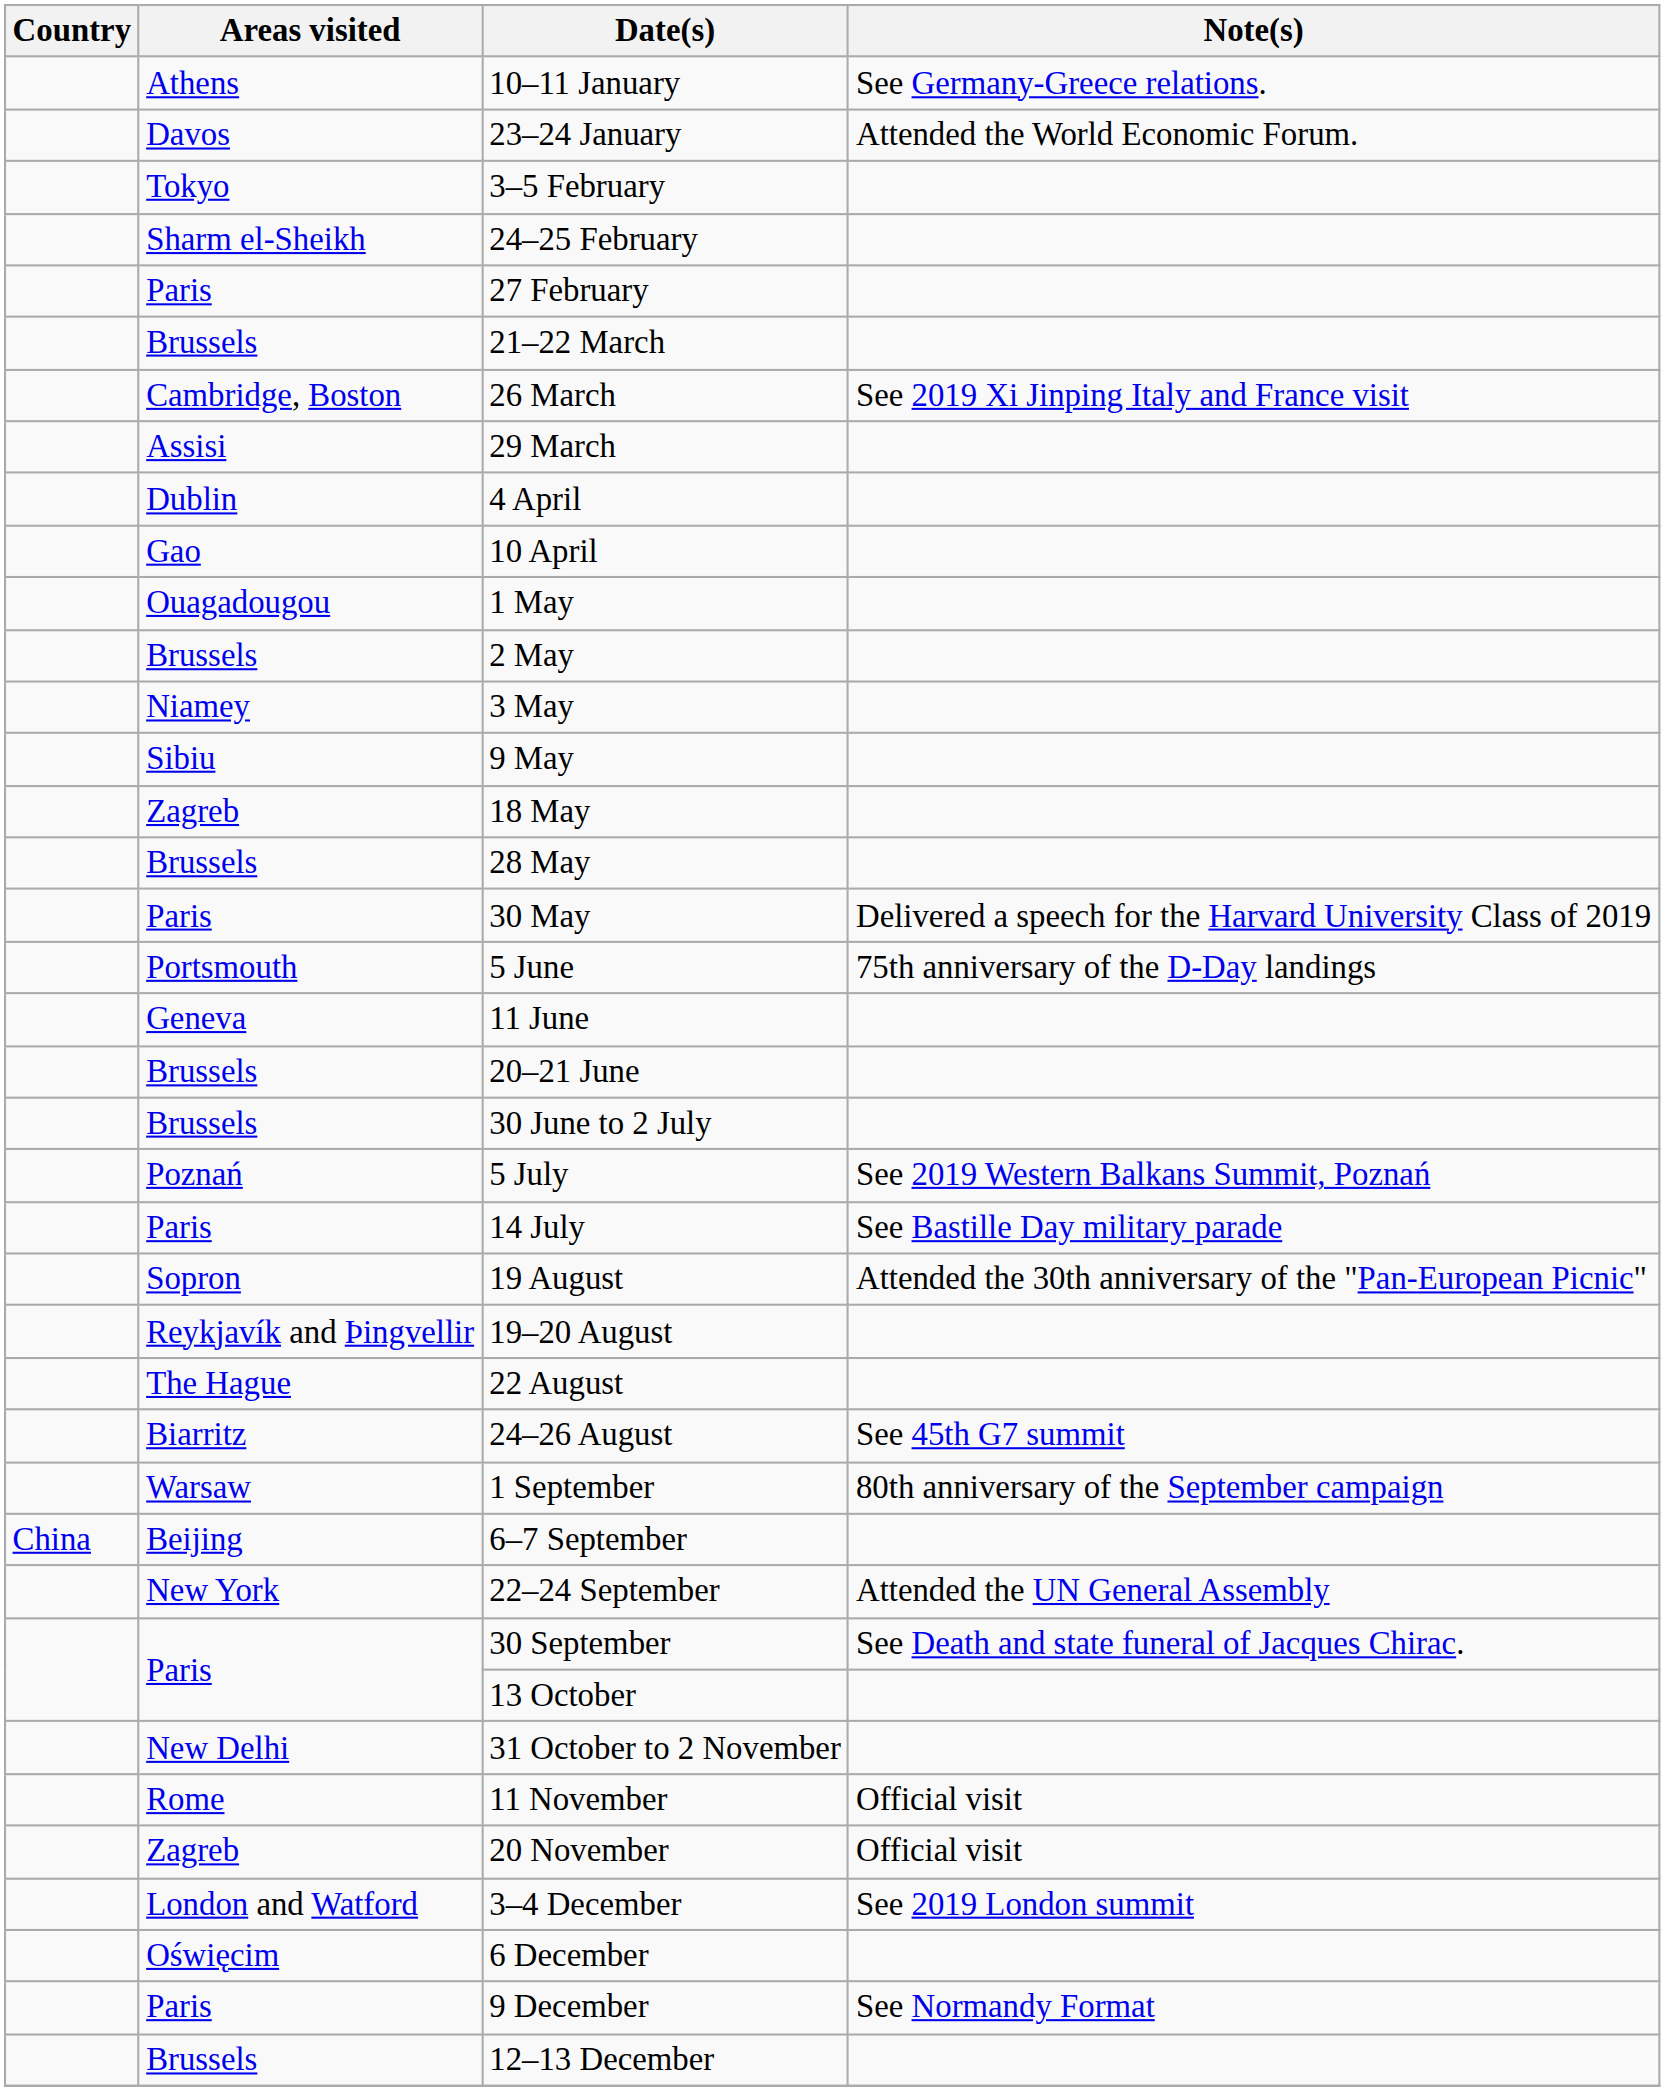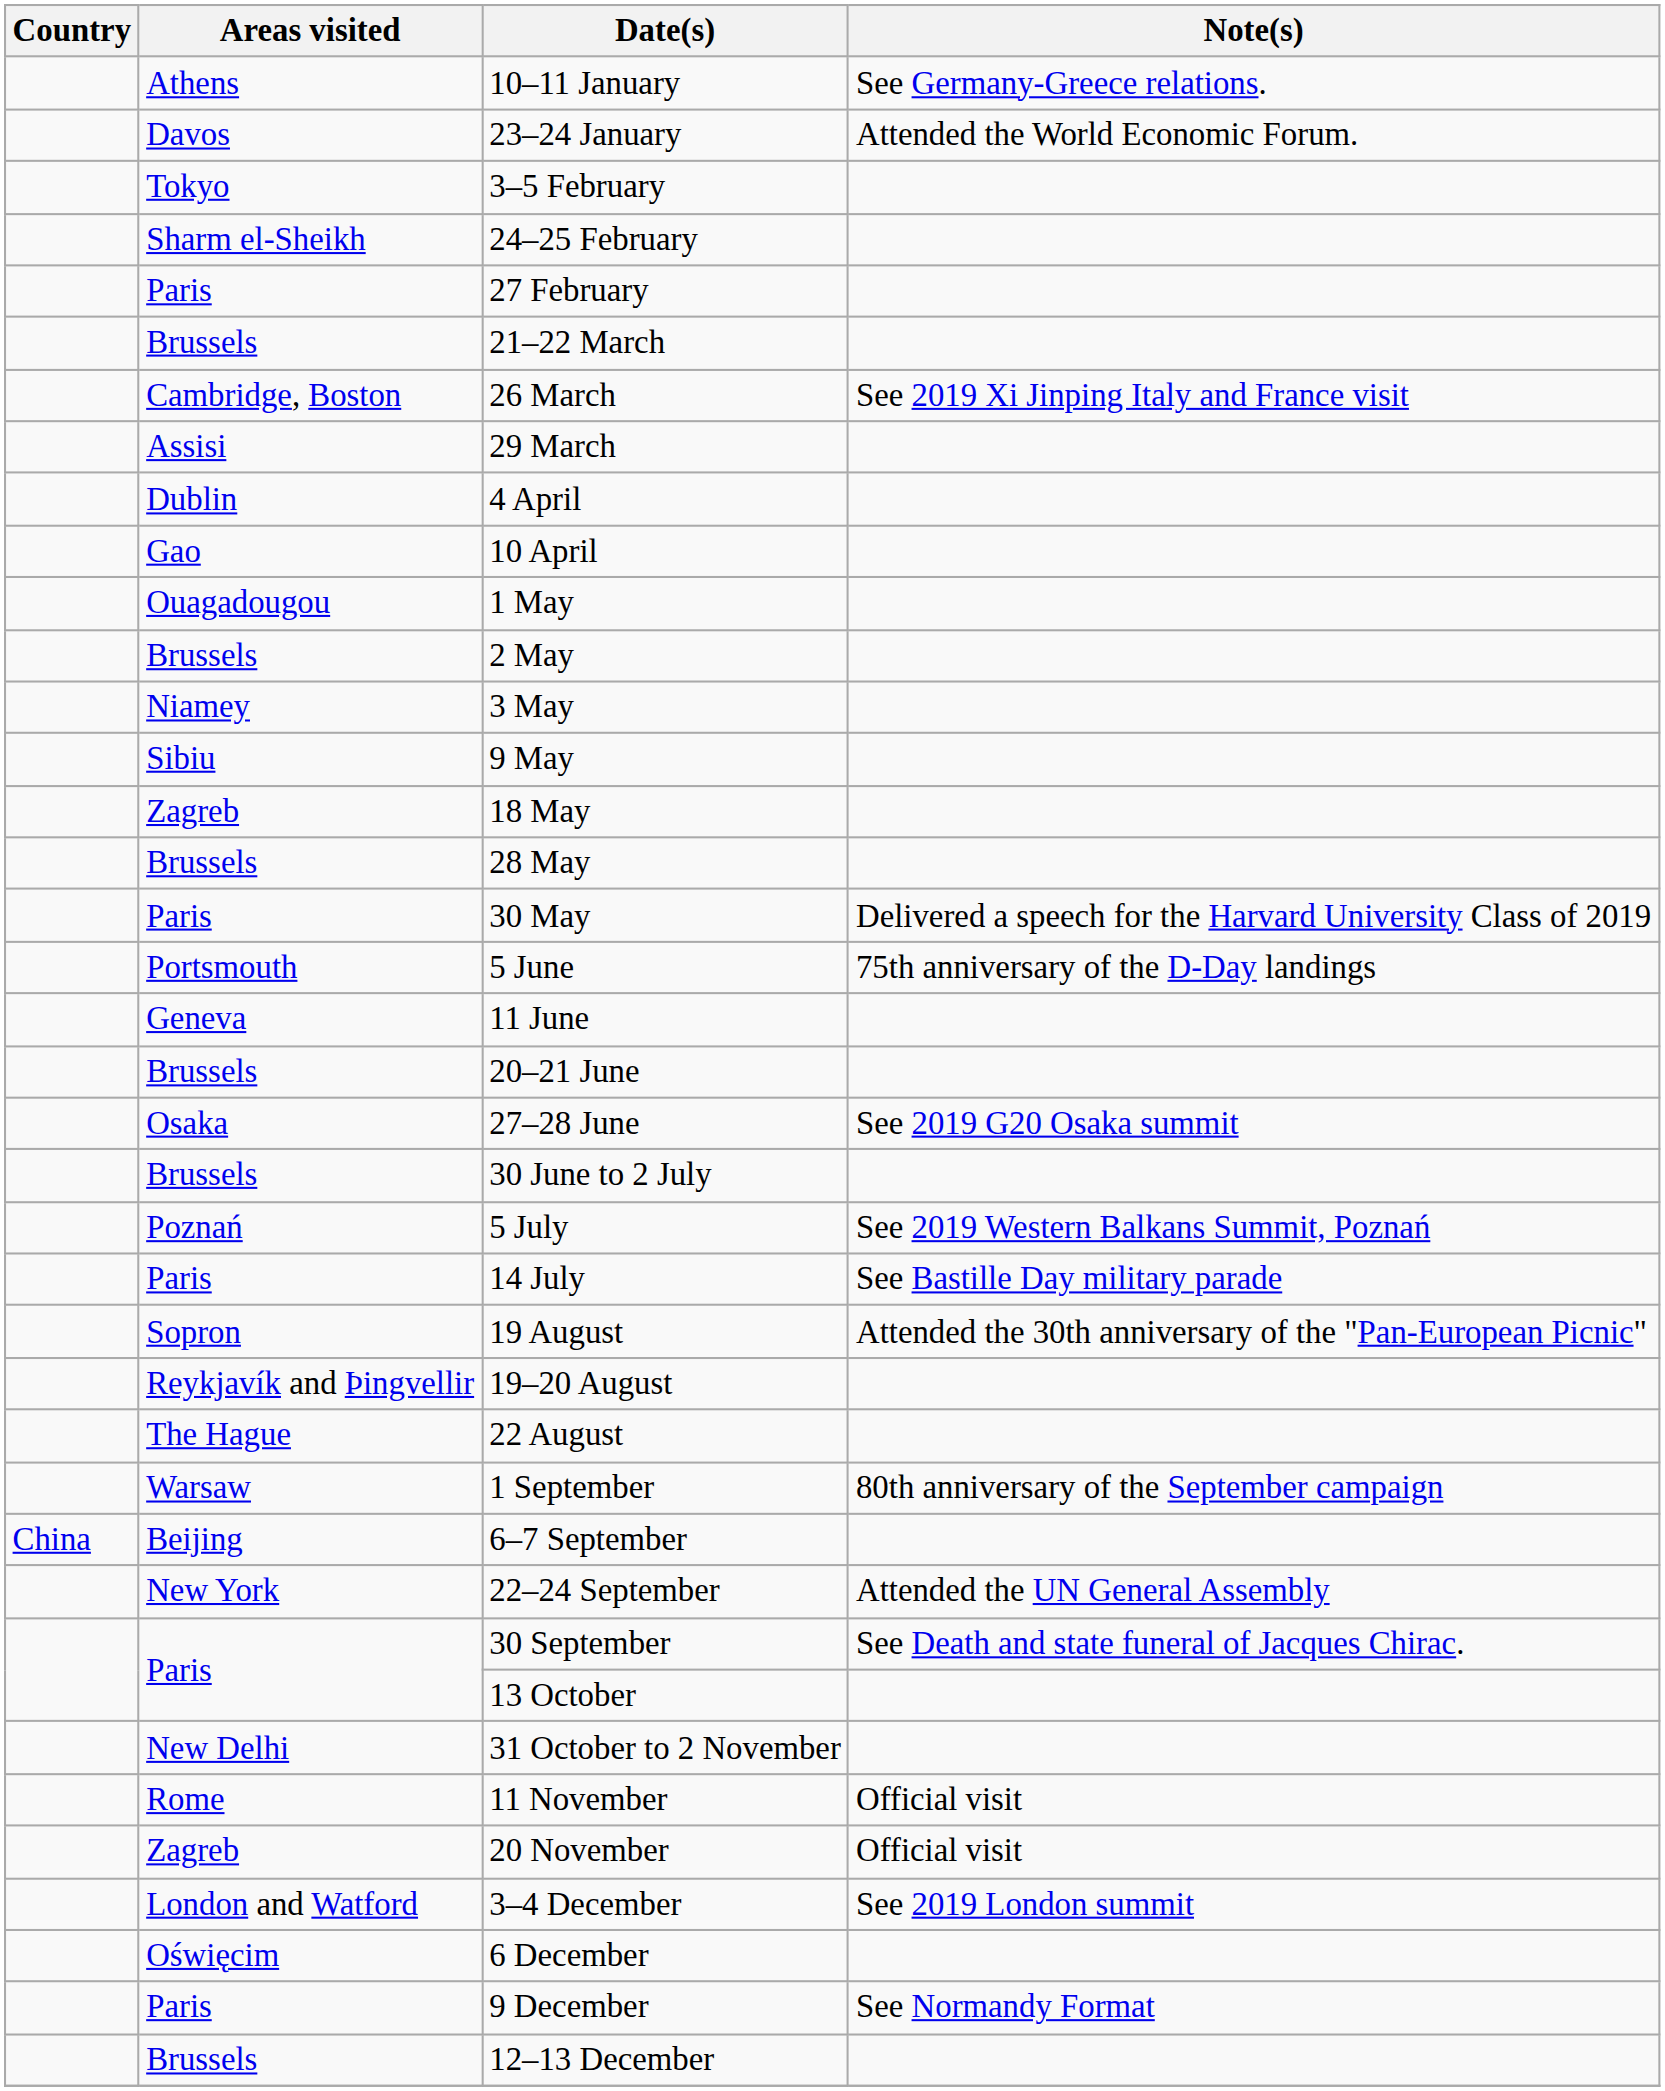 <table class="wikitable">
 <tr>
 <th scope=col>Country</th>
 <th scope=col>Areas visited</th>
 <th scope=col>Date(s)</th>
 <th scope=col>Note(s)</th>
 </tr>
 <tr>
 <td></td>
 <td><a href='#'>Athens</a></td>
 <td>10–11 January</td>
 <td>See <a href='#'>Germany-Greece relations</a>.</td>
 </tr>
 <tr>
 <td></td>
 <td><a href='#'>Davos</a></td>
 <td>23–24 January</td>
 <td>Attended the World Economic Forum.</td>
 </tr>
 <tr>
 <td></td>
 <td><a href='#'>Tokyo</a></td>
 <td>3–5 February</td>
 <td></td>
 </tr>
 <tr>
 <td></td>
 <td><a href='#'>Sharm el-Sheikh</a></td>
 <td>24–25 February</td>
 <td></td>
 </tr>
 <tr>
 <td></td>
 <td><a href='#'>Paris</a></td>
 <td>27 February</td>
 <td></td>
 </tr>
 <tr>
 <td></td>
 <td><a href='#'>Brussels</a></td>
 <td>21–22 March</td>
 <td></td>
 </tr>
 <tr>
 <td></td>
 <td><a href='#'>Cambridge</a>, <a href='#'>Boston</a></td>
 <td>26 March</td>
 <td>See <a href='#'>2019 Xi Jinping Italy and France visit</a></td>
 </tr>
 <tr>
 <td></td>
 <td><a href='#'>Assisi</a></td>
 <td>29 March</td>
 <td></td>
 </tr>
 <tr>
 <td></td>
 <td><a href='#'>Dublin</a></td>
 <td>4 April</td>
 <td></td>
 </tr>
 <tr>
 <td></td>
 <td><a href='#'>Gao</a></td>
 <td>10 April</td>
 <td></td>
 </tr>
 <tr>
 <td></td>
 <td><a href='#'>Ouagadougou</a></td>
 <td>1 May</td>
 <td></td>
 </tr>
 <tr>
 <td></td>
 <td><a href='#'>Brussels</a></td>
 <td>2 May</td>
 <td></td>
 </tr>
 <tr>
 <td></td>
 <td><a href='#'>Niamey</a></td>
 <td>3 May</td>
 <td></td>
 </tr>
 <tr>
 <td></td>
 <td><a href='#'>Sibiu</a></td>
 <td>9 May</td>
 <td></td>
 </tr>
 <tr>
 <td></td>
 <td><a href='#'>Zagreb</a></td>
 <td>18 May</td>
 <td></td>
 </tr>
 <tr>
 <td></td>
 <td><a href='#'>Brussels</a></td>
 <td>28 May</td>
 <td></td>
 </tr>
 <tr>
 <td></td>
 <td><a href='#'>Paris</a></td>
 <td>30 May</td>
 <td>Delivered a speech for the <a href='#'>Harvard University</a> Class of 2019</td>
 </tr>
 <tr>
 <td></td>
 <td><a href='#'>Portsmouth</a></td>
 <td>5 June</td>
 <td>75th anniversary of the <a href='#'>D-Day</a> landings</td>
 </tr>
 <tr>
 <td></td>
 <td><a href='#'>Geneva</a></td>
 <td>11 June</td>
 <td></td>
 </tr>
 <tr>
 <td></td>
 <td><a href='#'>Brussels</a></td>
 <td>20–21 June</td>
 <td></td>
 </tr>
 <tr>
 <td></td>
+<td><a href='#'>Osaka</a></td>
+<td>27–28 June</td>
+<td>See <a href='#'>2019 G20 Osaka summit</a></td>
+</tr>
+<tr>
+<td></td>
 <td><a href='#'>Brussels</a></td>
 <td>30 June to 2 July</td>
 <td></td>
 </tr>
 <tr>
 <td></td>
 <td><a href='#'>Poznań</a></td>
 <td>5 July</td>
 <td>See <a href='#'>2019 Western Balkans Summit, Poznań</a></td>
 </tr>
 <tr>
 <td></td>
 <td><a href='#'>Paris</a></td>
 <td>14 July</td>
 <td>See <a href='#'>Bastille Day military parade</a></td>
 </tr>
 <tr>
 <td></td>
 <td><a href='#'>Sopron</a></td>
 <td>19 August</td>
 <td>Attended the 30th anniversary of the "<a href='#'>Pan-European Picnic</a>"</td>
 </tr>
 <tr>
 <td></td>
 <td><a href='#'>Reykjavík</a> and <a href='#'>Þingvellir</a></td>
 <td>19–20 August</td>
 <td></td>
 </tr>
 <tr>
 <td></td>
 <td><a href='#'>The Hague</a></td>
 <td>22 August</td>
 <td></td>
-</tr>
-<tr>
-<td></td>
-<td><a href='#'>Biarritz</a></td>
-<td>24–26 August</td>
-<td>See <a href='#'>45th G7 summit</a></td>
 </tr>
 <tr>
 <td></td>
 <td><a href='#'>Warsaw</a></td>
 <td>1 September</td>
 <td>80th anniversary of the <a href='#'>September campaign</a></td>
 </tr>
 <tr>
 <td> <a href='#'>China</a></td>
 <td><a href='#'>Beijing</a></td>
 <td>6–7 September</td>
 <td></td>
 </tr>
 <tr>
 <td></td>
 <td><a href='#'>New York</a></td>
 <td>22–24 September</td>
 <td>Attended the <a href='#'>UN General Assembly</a></td>
 </tr>
 <tr>
 <td rowspan="2"></td>
 <td rowspan="2"><a href='#'>Paris</a></td>
 <td>30 September</td>
 <td>See <a href='#'>Death and state funeral of Jacques Chirac</a>.</td>
 </tr>
 <tr>
 <td>13 October</td>
 <td></td>
 </tr>
 <tr>
 <td></td>
 <td><a href='#'>New Delhi</a></td>
 <td>31 October to 2 November</td>
 <td></td>
 </tr>
 <tr>
 <td></td>
 <td><a href='#'>Rome</a></td>
 <td>11 November</td>
 <td>Official visit</td>
 </tr>
 <tr>
 <td></td>
 <td><a href='#'>Zagreb</a></td>
 <td>20 November</td>
 <td>Official visit</td>
 </tr>
 <tr>
 <td></td>
 <td><a href='#'>London</a> and <a href='#'>Watford</a></td>
 <td>3–4 December</td>
 <td>See <a href='#'>2019 London summit</a></td>
 </tr>
 <tr>
 <td></td>
 <td><a href='#'>Oświęcim</a></td>
 <td>6 December</td>
 <td></td>
 </tr>
 <tr>
 <td></td>
 <td><a href='#'>Paris</a></td>
 <td>9 December</td>
 <td>See <a href='#'>Normandy Format</a></td>
 </tr>
 <tr>
 <td></td>
 <td><a href='#'>Brussels</a></td>
 <td>12–13 December</td>
 <td></td>
 </tr>
 <tr>
 </tr>
 </table>
